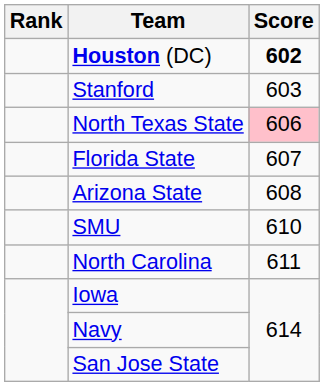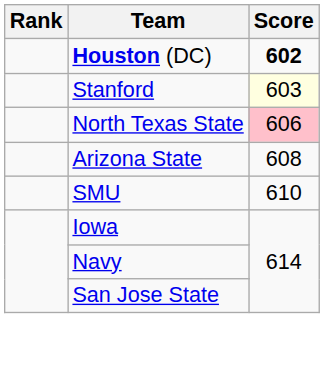 <table class="wikitable sortable" style="text-align:center">
 <tr>
 <th dat-sort-type=number>Rank</th>
 <th>Team</th>
 <th>Score</th>
 </tr>
 <tr>
 <td></td>
 <td align=left><strong><a href='#'>Houston</a></strong> (DC)</td>
 <td><strong>602</strong></td>
 </tr>
 <tr>
 <td></td>
 <td align=left><a href='#'>Stanford</a></td>
-<td>603</td>
+<td style="background: lightyellow;">603</td>
 </tr>
 <tr>
 <td></td>
 <td align=left><a href='#'>North Texas State</a></td>
 <td style="background: pink;">606</td>
-</tr>
-<tr>
-<td></td>
-<td align=left><a href='#'>Florida State</a></td>
-<td>607</td>
 </tr>
 <tr>
 <td></td>
 <td align=left><a href='#'>Arizona State</a></td>
 <td>608</td>
 </tr>
 <tr>
 <td></td>
 <td align=left><a href='#'>SMU</a></td>
 <td>610</td>
-</tr>
-<tr>
-<td></td>
-<td align=left><a href='#'>North Carolina</a></td>
-<td>611</td>
 </tr>
 <tr>
 <td rowspan=3></td>
 <td align=left><a href='#'>Iowa</a></td>
 <td rowspan=3>614</td>
 </tr>
 <tr>
 <td align=left><a href='#'>Navy</a></td>
 </tr>
 <tr>
 <td align=left><a href='#'>San Jose State</a></td>
 </tr>
 </table>
